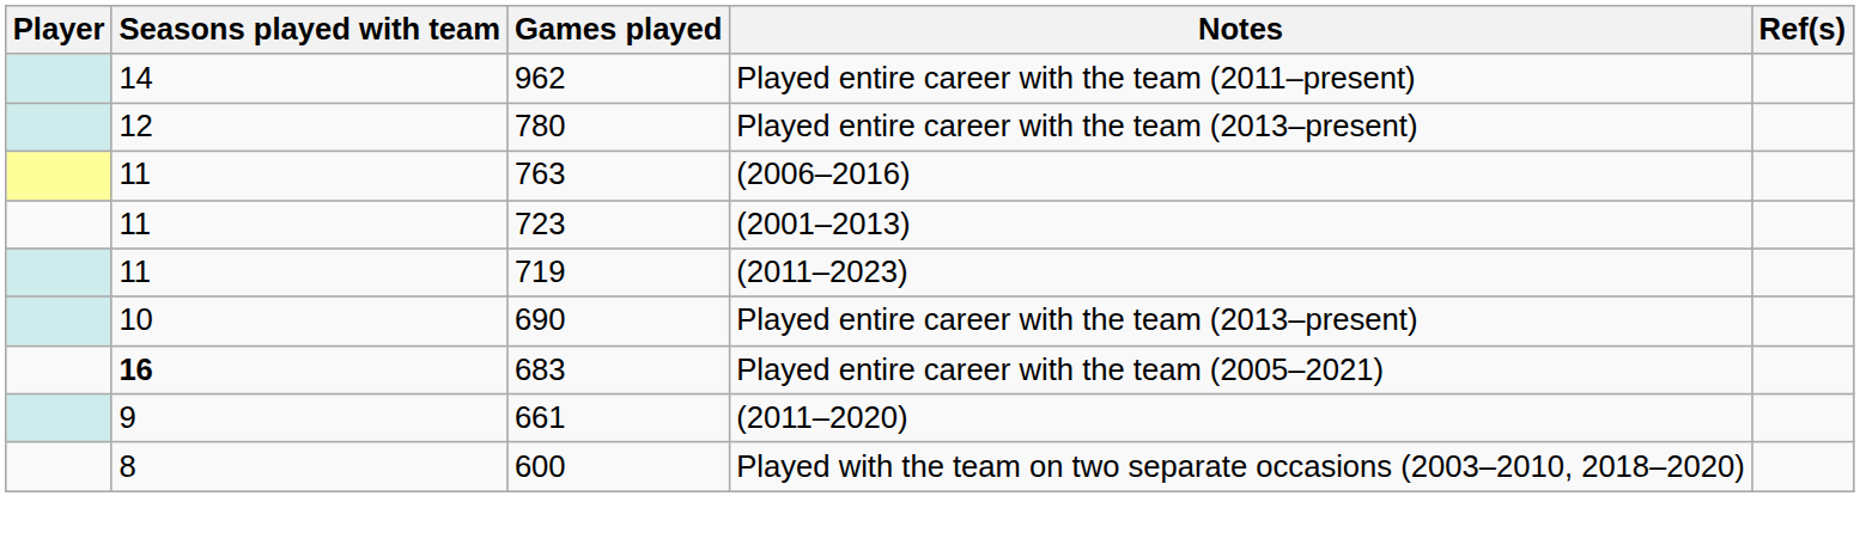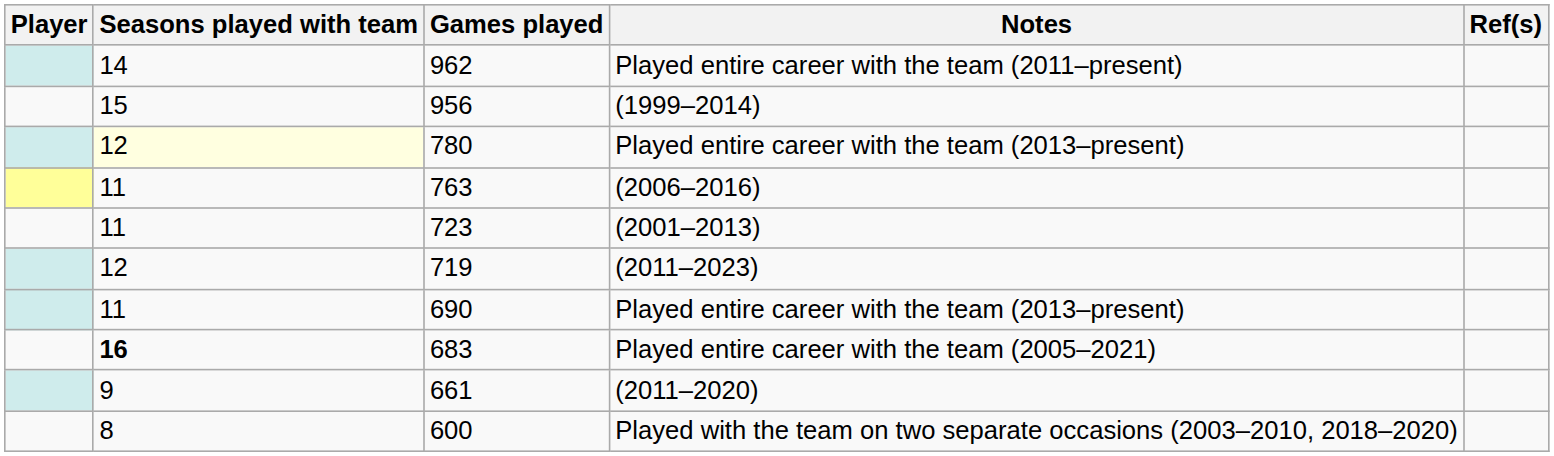 <table class="wikitable sortable plainrowheaders">
 <tr>
 <th scope="col">Player</th>
 <th scope="col">Seasons played with team</th>
 <th scope="col">Games played</th>
 <th scope="col">Notes</th>
 <th scope="col" class="unsortable">Ref(s)</th>
 </tr>
 <tr>
 <td style="background:#CFECEC"></td>
 <td>14</td>
 <td>962</td>
 <td>Played entire career with the team (2011–present)</td>
 <td></td>
 </tr>
 <tr>
+<td></td>
+<td>15</td>
+<td>956</td>
+<td>(1999–2014)</td>
+<td></td>
+</tr>
+<tr>
 <td style="background:#CFECEC"></td>
-<td>12</td>
+<td style="background: lightyellow;">12</td>
 <td>780</td>
 <td>Played entire career with the team (2013–present)</td>
 <td></td>
 </tr>
 <tr>
 <td style="background:#FFFF99"></td>
 <td>11</td>
 <td>763</td>
 <td>(2006–2016)</td>
 <td></td>
 </tr>
 <tr>
 <td></td>
 <td>11</td>
 <td>723</td>
 <td>(2001–2013)</td>
 <td></td>
 </tr>
 <tr>
 <td style="background:#CFECEC"></td>
-<td>11</td>
+<td>12</td>
 <td>719</td>
 <td>(2011–2023)</td>
 <td></td>
 </tr>
 <tr>
 <td style="background:#CFECEC"></td>
-<td>10</td>
+<td>11</td>
 <td>690</td>
 <td>Played entire career with the team (2013–present)</td>
 <td></td>
 </tr>
 <tr>
 <td></td>
 <td><strong>16</strong></td>
 <td>683</td>
 <td>Played entire career with the team (2005–2021)</td>
 <td></td>
 </tr>
 <tr>
 <td style="background:#CFECEC"></td>
 <td>9</td>
 <td>661</td>
 <td>(2011–2020)</td>
 <td></td>
 </tr>
 <tr>
 <td></td>
 <td>8</td>
 <td>600</td>
 <td>Played with the team on two separate occasions (2003–2010, 2018–2020)</td>
 <td></td>
 </tr>
 </table>
